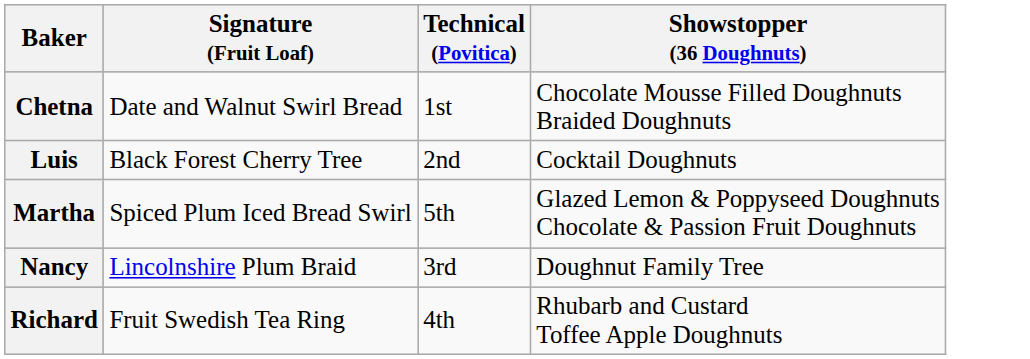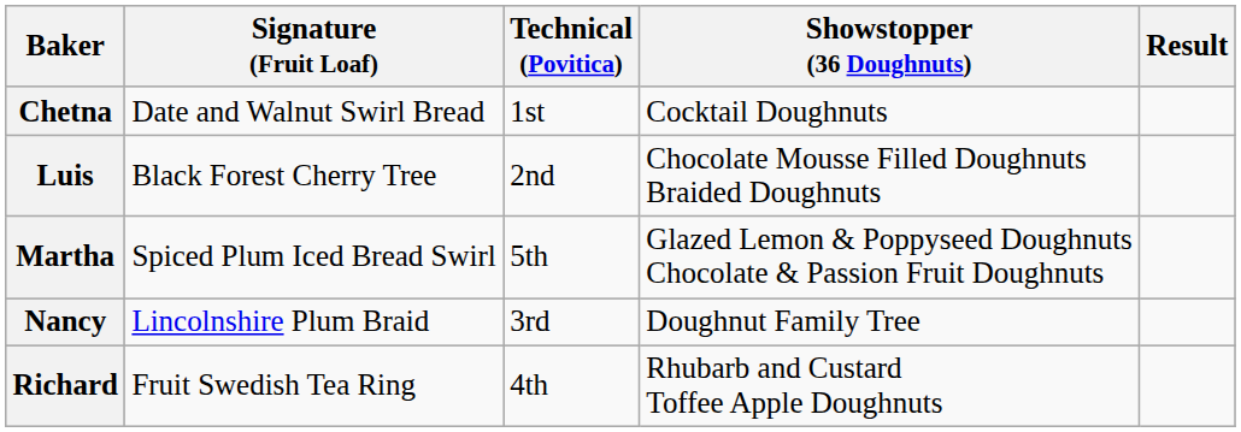 <table class="wikitable sortable col3center sticky-header">
 <tr>
 <th scope="col">Baker</th>
 <th scope="col" class="unsortable">Signature<br><small>(Fruit Loaf)</small></th>
 <th scope="col">Technical<br><small>(<a href='#'>Povitica</a>)</small></th>
 <th scope="col" class="unsortable">Showstopper<br><small>(36 <a href='#'>Doughnuts</a>)</small></th>
+<th scope="col">Result</th>
 </tr>
 <tr>
 <th scope="row">Chetna</th>
 <td>Date and Walnut Swirl Bread</td>
 <td>1st</td>
-<td>Chocolate Mousse Filled Doughnuts<br>Braided Doughnuts</td>
+<td>Cocktail Doughnuts</td>
+<td></td>
 </tr>
 <tr>
 <th scope="row">Luis</th>
 <td>Black Forest Cherry Tree</td>
 <td>2nd</td>
-<td>Cocktail Doughnuts</td>
+<td>Chocolate Mousse Filled Doughnuts<br>Braided Doughnuts</td>
+<td></td>
 </tr>
 <tr>
 <th scope="row">Martha</th>
 <td>Spiced Plum Iced Bread Swirl</td>
 <td>5th</td>
 <td>Glazed Lemon & Poppyseed Doughnuts<br>Chocolate & Passion Fruit Doughnuts</td>
+<td></td>
 </tr>
 <tr>
 <th scope="row">Nancy</th>
 <td><a href='#'>Lincolnshire</a> Plum Braid</td>
 <td>3rd</td>
 <td>Doughnut Family Tree</td>
+<td></td>
 </tr>
 <tr>
 <th scope="row">Richard</th>
 <td>Fruit Swedish Tea Ring</td>
 <td>4th</td>
 <td>Rhubarb and Custard<br>Toffee Apple Doughnuts</td>
+<td></td>
 </tr>
 </table>
